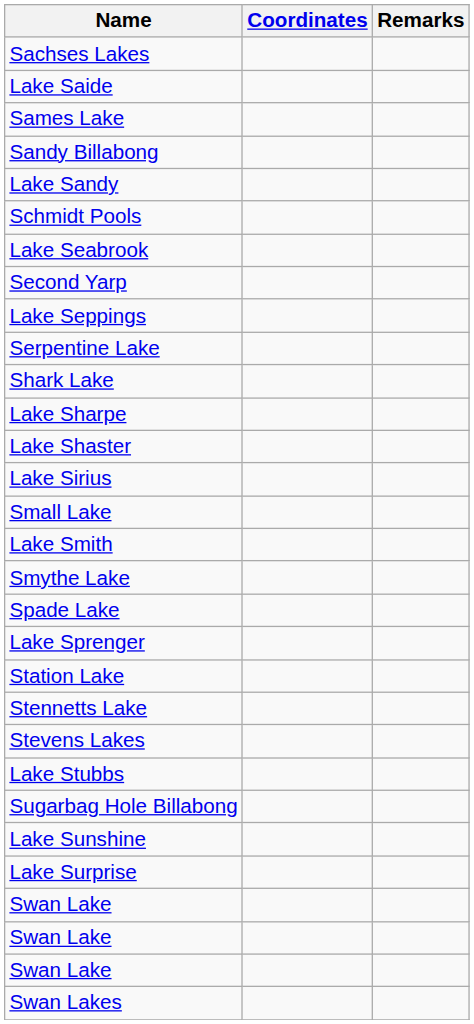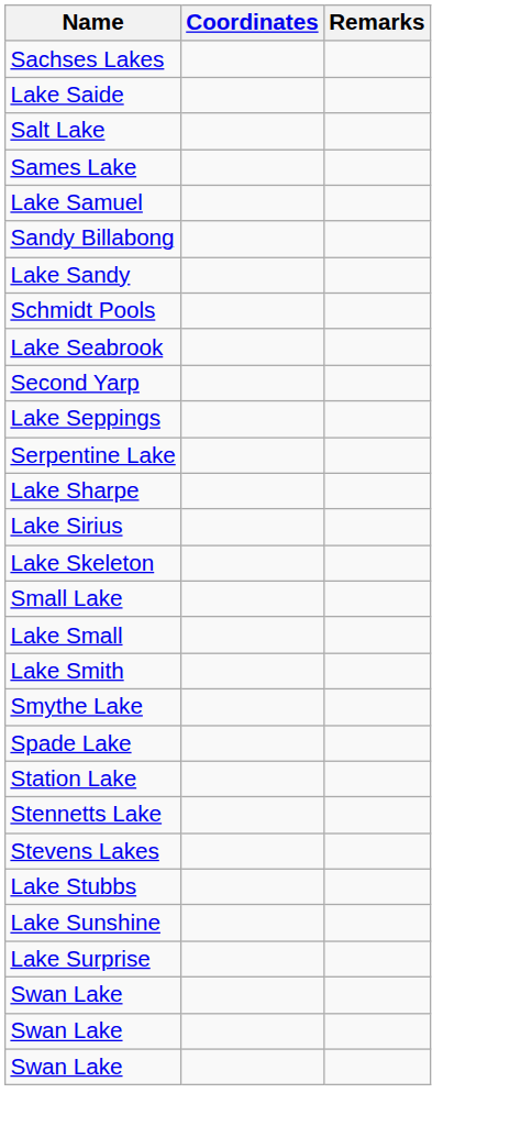 <table class="wikitable">
 <tr>
 <th>Name</th>
 <th><a href='#'>Coordinates</a></th>
 <th>Remarks</th>
 </tr>
 <tr>
 <td><a href='#'>Sachses Lakes</a></td>
 <td></td>
 <td></td>
 </tr>
 <tr>
 <td><a href='#'>Lake Saide</a></td>
 <td></td>
 <td></td>
 </tr>
 <tr>
+<td><a href='#'>Salt Lake</a></td>
+<td></td>
+<td></td>
+</tr>
+<tr>
 <td><a href='#'>Sames Lake</a></td>
+<td></td>
+<td></td>
+</tr>
+<tr>
+<td><a href='#'>Lake Samuel</a></td>
 <td></td>
 <td></td>
 </tr>
 <tr>
 <td><a href='#'>Sandy Billabong</a></td>
 <td></td>
 <td></td>
 </tr>
 <tr>
 <td><a href='#'>Lake Sandy</a></td>
 <td></td>
 <td></td>
 </tr>
 <tr>
 <td><a href='#'>Schmidt Pools</a></td>
 <td></td>
 <td></td>
 </tr>
 <tr>
 <td><a href='#'>Lake Seabrook</a></td>
 <td></td>
 <td></td>
 </tr>
 <tr>
 <td><a href='#'>Second Yarp</a></td>
 <td></td>
 <td></td>
 </tr>
 <tr>
 <td><a href='#'>Lake Seppings</a></td>
 <td></td>
 <td></td>
 </tr>
 <tr>
 <td><a href='#'>Serpentine Lake</a></td>
 <td></td>
 <td></td>
 </tr>
 <tr>
-<td><a href='#'>Shark Lake</a></td>
-<td></td>
-<td></td>
-</tr>
-<tr>
 <td><a href='#'>Lake Sharpe</a></td>
-<td></td>
-<td></td>
-</tr>
-<tr>
-<td><a href='#'>Lake Shaster</a></td>
 <td></td>
 <td></td>
 </tr>
 <tr>
 <td><a href='#'>Lake Sirius</a></td>
 <td></td>
 <td></td>
 </tr>
 <tr>
+<td><a href='#'>Lake Skeleton</a></td>
+<td></td>
+<td></td>
+</tr>
+<tr>
 <td><a href='#'>Small Lake</a></td>
+<td></td>
+<td></td>
+</tr>
+<tr>
+<td><a href='#'>Lake Small</a></td>
 <td></td>
 <td></td>
 </tr>
 <tr>
 <td><a href='#'>Lake Smith</a></td>
 <td></td>
 <td></td>
 </tr>
 <tr>
 <td><a href='#'>Smythe Lake</a></td>
 <td></td>
 <td></td>
 </tr>
 <tr>
 <td><a href='#'>Spade Lake</a></td>
-<td></td>
-<td></td>
-</tr>
-<tr>
-<td><a href='#'>Lake Sprenger</a></td>
 <td></td>
 <td></td>
 </tr>
 <tr>
 <td><a href='#'>Station Lake</a></td>
 <td></td>
 <td></td>
 </tr>
 <tr>
 <td><a href='#'>Stennetts Lake</a></td>
 <td></td>
 <td></td>
 </tr>
 <tr>
 <td><a href='#'>Stevens Lakes</a></td>
 <td></td>
 <td></td>
 </tr>
 <tr>
 <td><a href='#'>Lake Stubbs</a></td>
-<td></td>
-<td></td>
-</tr>
-<tr>
-<td><a href='#'>Sugarbag Hole Billabong</a></td>
 <td></td>
 <td></td>
 </tr>
 <tr>
 <td><a href='#'>Lake Sunshine</a></td>
 <td></td>
 <td></td>
 </tr>
 <tr>
 <td><a href='#'>Lake Surprise</a></td>
 <td></td>
 <td></td>
 </tr>
 <tr>
 <td><a href='#'>Swan Lake</a></td>
 <td></td>
 <td></td>
 </tr>
 <tr>
 <td><a href='#'>Swan Lake</a></td>
 <td></td>
 <td></td>
 </tr>
 <tr>
 <td><a href='#'>Swan Lake</a></td>
 <td></td>
 <td></td>
 </tr>
-<tr>
-<td><a href='#'>Swan Lakes</a></td>
-<td></td>
-<td></td>
-</tr>
 </table>
